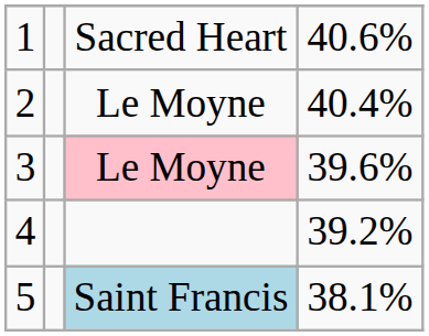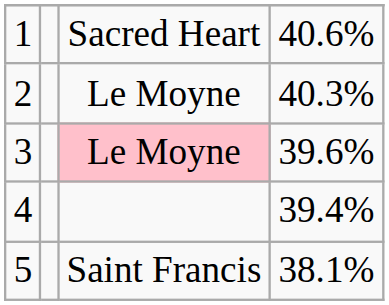 <table class="wikitable sortable" style="text-align:center" style="font-size:90%;">
 <tr>
 </tr>
 <tr>
 <td>1</td>
 <td></td>
 <td>Sacred Heart</td>
 <td>40.6%</td>
 </tr>
 <tr>
 <td>2</td>
 <td></td>
 <td>Le Moyne</td>
-<td>40.4%</td>
+<td>40.3%</td>
 </tr>
 <tr>
 <td>3</td>
 <td></td>
 <td style="background: pink;">Le Moyne</td>
 <td>39.6%</td>
 </tr>
 <tr>
 <td>4</td>
 <td></td>
 <td></td>
-<td>39.2%</td>
+<td>39.4%</td>
 </tr>
 <tr>
 <td>5</td>
 <td></td>
-<td style="background: lightblue;">Saint Francis</td>
+<td>Saint Francis</td>
 <td>38.1%</td>
 </tr>
 </table>
